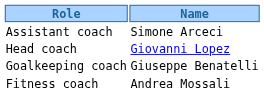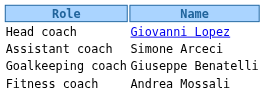 <table class="toccolours">
 <tr>
 <th style="background:#AAD4FF;color:#21649C;border:1px solid #21649C;">Role</th>
 <th style="background:#AAD4FF;color:#21649C;border:1px solid #21649C;">Name</th>
 </tr>
 <tr>
+<td>Head coach</td>
+<td> <a href='#'>Giovanni Lopez</a></td>
+</tr>
+<tr>
 <td>Assistant coach</td>
 <td> Simone Arceci</td>
-</tr>
-<tr>
-<td>Head coach</td>
-<td> <a href='#'>Giovanni Lopez</a></td>
 </tr>
 <tr>
 <td>Goalkeeping coach</td>
 <td> Giuseppe Benatelli</td>
 </tr>
 <tr>
 <td>Fitness coach</td>
 <td> Andrea Mossali</td>
 </tr>
 </table>
